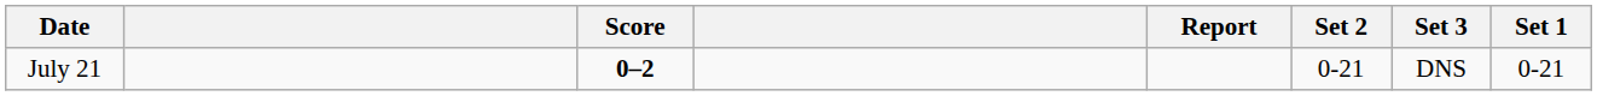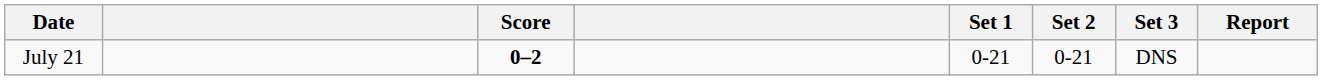 <table class="wikitable" style="text-align: center; font-size:90% ">
 <tr>
 <th width="60">Date</th>
 <th align="right" width="250"></th>
 <th width="60">Score</th>
 <th align="left" width="250"></th>
-<th width="75">Report</th>
+<th width="50">Set 1</th>
 <th width="50">Set 2</th>
 <th width="50">Set 3</th>
-<th width="50">Set 1</th>
+<th width="75">Report</th>
 </tr>
 <tr>
 <td>July 21</td>
 <td align=left></td>
 <td align=center><strong>0–2</strong></td>
 <td align=left><strong></strong></td>
-<td></td>
+<td>0-21</td>
 <td>0-21</td>
 <td>DNS</td>
-<td>0-21</td>
+<td></td>
 </tr>
 </table>
